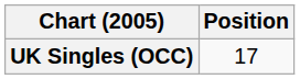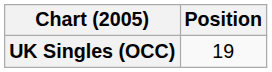 <table class="wikitable plainrowheaders" style="text-align:center">
 <tr>
 <th>Chart (2005)</th>
 <th>Position</th>
 </tr>
 <tr>
 <th scope="row">UK Singles (OCC)</th>
-<td align="center">17</td>
+<td align="center">19</td>
 </tr>
 </table>
